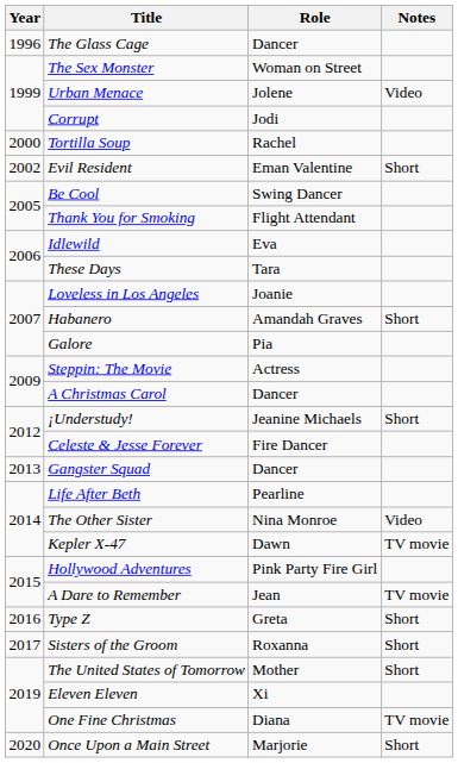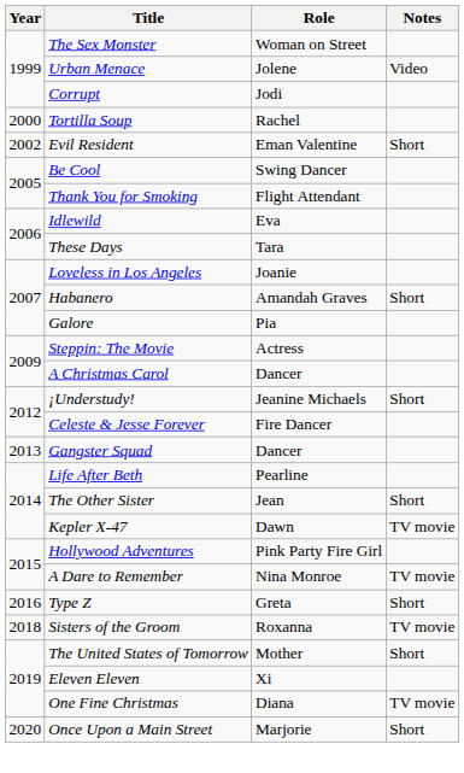 <table class="wikitable sortable">
 <tr>
 <th>Year</th>
 <th>Title</th>
 <th>Role</th>
 <th>Notes</th>
-</tr>
-<tr>
-<td>1996</td>
-<td><em>The Glass Cage</em></td>
-<td>Dancer</td>
-<td></td>
 </tr>
 <tr>
 <td rowspan="3">1999</td>
 <td><em><a href='#'>The Sex Monster</a></em></td>
 <td>Woman on Street</td>
 <td></td>
 </tr>
 <tr>
 <td><em><a href='#'>Urban Menace</a></em></td>
 <td>Jolene</td>
 <td>Video</td>
 </tr>
 <tr>
 <td><em><a href='#'>Corrupt</a></em></td>
 <td>Jodi</td>
 <td></td>
 </tr>
 <tr>
 <td>2000</td>
 <td><em><a href='#'>Tortilla Soup</a></em></td>
 <td>Rachel</td>
 <td></td>
 </tr>
 <tr>
 <td>2002</td>
 <td><em>Evil Resident</em></td>
 <td>Eman Valentine</td>
 <td>Short</td>
 </tr>
 <tr>
 <td rowspan="2">2005</td>
 <td><em><a href='#'>Be Cool</a></em></td>
 <td>Swing Dancer</td>
 <td></td>
 </tr>
 <tr>
 <td><em><a href='#'>Thank You for Smoking</a></em></td>
 <td>Flight Attendant</td>
 <td></td>
 </tr>
 <tr>
 <td rowspan="2">2006</td>
 <td><em><a href='#'>Idlewild</a></em></td>
 <td>Eva</td>
 <td></td>
 </tr>
 <tr>
 <td><em>These Days</em></td>
 <td>Tara</td>
 <td></td>
 </tr>
 <tr>
 <td rowspan="3">2007</td>
 <td><em><a href='#'>Loveless in Los Angeles</a></em></td>
 <td>Joanie</td>
 <td></td>
 </tr>
 <tr>
 <td><em>Habanero</em></td>
 <td>Amandah Graves</td>
 <td>Short</td>
 </tr>
 <tr>
 <td><em>Galore</em></td>
 <td>Pia</td>
 <td></td>
 </tr>
 <tr>
 <td rowspan="2">2009</td>
 <td><em><a href='#'>Steppin: The Movie</a></em></td>
 <td>Actress</td>
 <td></td>
 </tr>
 <tr>
 <td><em><a href='#'>A Christmas Carol</a></em></td>
 <td>Dancer</td>
 <td></td>
 </tr>
 <tr>
 <td rowspan="2">2012</td>
 <td><em>¡Understudy!</em></td>
 <td>Jeanine Michaels</td>
 <td>Short</td>
 </tr>
 <tr>
 <td><em><a href='#'>Celeste & Jesse Forever</a></em></td>
 <td>Fire Dancer</td>
 <td></td>
 </tr>
 <tr>
 <td>2013</td>
 <td><em><a href='#'>Gangster Squad</a></em></td>
 <td>Dancer</td>
 <td></td>
 </tr>
 <tr>
 <td rowspan="3">2014</td>
 <td><em><a href='#'>Life After Beth</a></em></td>
 <td>Pearline</td>
 <td></td>
 </tr>
 <tr>
 <td><em>The Other Sister</em></td>
-<td>Nina Monroe</td>
-<td>Video</td>
+<td>Jean</td>
+<td>Short</td>
 </tr>
 <tr>
 <td><em>Kepler X-47</em></td>
 <td>Dawn</td>
 <td>TV movie</td>
 </tr>
 <tr>
 <td rowspan="2">2015</td>
 <td><em><a href='#'>Hollywood Adventures</a></em></td>
 <td>Pink Party Fire Girl</td>
 <td></td>
 </tr>
 <tr>
 <td><em>A Dare to Remember</em></td>
-<td>Jean</td>
+<td>Nina Monroe</td>
 <td>TV movie</td>
 </tr>
 <tr>
 <td>2016</td>
 <td><em>Type Z</em></td>
 <td>Greta</td>
 <td>Short</td>
 </tr>
 <tr>
-<td>2017</td>
+<td>2018</td>
 <td><em>Sisters of the Groom</em></td>
 <td>Roxanna</td>
-<td>Short</td>
+<td>TV movie</td>
 </tr>
 <tr>
 <td rowspan="3">2019</td>
 <td><em>The United States of Tomorrow</em></td>
 <td>Mother</td>
 <td>Short</td>
 </tr>
 <tr>
 <td><em>Eleven Eleven</em></td>
 <td>Xi</td>
 <td></td>
 </tr>
 <tr>
 <td><em>One Fine Christmas</em></td>
 <td>Diana</td>
 <td>TV movie</td>
 </tr>
 <tr>
 <td>2020</td>
 <td><em>Once Upon a Main Street</em></td>
 <td>Marjorie</td>
 <td>Short</td>
 </tr>
 </table>
